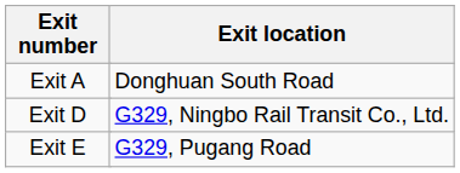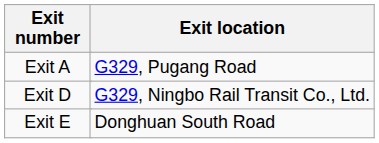 <table class="wikitable">
 <tr>
 <th style="width:70px" colspan="2">Exit number</th>
 <th>Exit location</th>
 </tr>
 <tr>
 <td align="center" colspan="2">Exit A</td>
-<td>Donghuan South Road</td>
+<td><a href='#'>G329</a>, Pugang Road</td>
 </tr>
 <tr>
 <td align="center" colspan="2">Exit D</td>
 <td><a href='#'>G329</a>, Ningbo Rail Transit Co., Ltd.</td>
 </tr>
 <tr>
 <td align="center" colspan="2">Exit E</td>
-<td><a href='#'>G329</a>, Pugang Road</td>
+<td>Donghuan South Road</td>
 </tr>
 </table>
